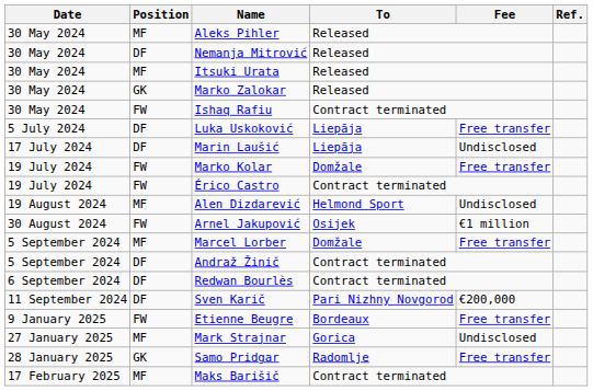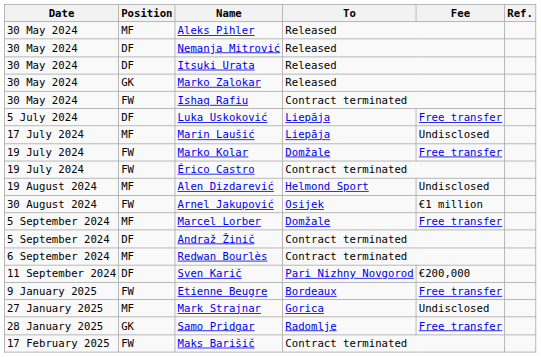 <table class="wikitable">
 <tr>
 <th>Date</th>
 <th>Position</th>
 <th>Name</th>
 <th>To</th>
 <th>Fee</th>
 <th>Ref.</th>
 </tr>
 <tr>
 <td>30 May 2024</td>
 <td>MF</td>
 <td> <a href='#'>Aleks Pihler</a></td>
 <td colspan="2">Released</td>
 <td></td>
 </tr>
 <tr>
 <td>30 May 2024</td>
 <td>DF</td>
 <td> <a href='#'>Nemanja Mitrović</a></td>
 <td colspan="2">Released</td>
 <td></td>
 </tr>
 <tr>
 <td>30 May 2024</td>
-<td>MF</td>
+<td>DF</td>
 <td> <a href='#'>Itsuki Urata</a></td>
 <td colspan="2">Released</td>
 <td></td>
 </tr>
 <tr>
 <td>30 May 2024</td>
 <td>GK</td>
 <td> <a href='#'>Marko Zalokar</a></td>
 <td colspan="2">Released</td>
 <td></td>
 </tr>
 <tr>
 <td>30 May 2024</td>
 <td>FW</td>
 <td> <a href='#'>Ishaq Rafiu</a></td>
 <td colspan="2">Contract terminated</td>
 <td></td>
 </tr>
 <tr>
 <td>5 July 2024</td>
 <td>DF</td>
 <td> <a href='#'>Luka Uskoković</a></td>
 <td> <a href='#'>Liepāja</a></td>
 <td><a href='#'>Free transfer</a></td>
 <td></td>
 </tr>
 <tr>
 <td>17 July 2024</td>
-<td>DF</td>
+<td>MF</td>
 <td> <a href='#'>Marin Laušić</a></td>
 <td> <a href='#'>Liepāja</a></td>
 <td>Undisclosed</td>
 <td></td>
 </tr>
 <tr>
 <td>19 July 2024</td>
 <td>FW</td>
 <td> <a href='#'>Marko Kolar</a></td>
 <td> <a href='#'>Domžale</a></td>
 <td><a href='#'>Free transfer</a></td>
 <td></td>
 </tr>
 <tr>
 <td>19 July 2024</td>
 <td>FW</td>
 <td> <a href='#'>Érico Castro</a></td>
 <td colspan="2">Contract terminated</td>
 <td></td>
 </tr>
 <tr>
 <td>19 August 2024</td>
 <td>MF</td>
 <td> <a href='#'>Alen Dizdarević</a></td>
 <td> <a href='#'>Helmond Sport</a></td>
 <td>Undisclosed</td>
 <td></td>
 </tr>
 <tr>
 <td>30 August 2024</td>
 <td>FW</td>
 <td> <a href='#'>Arnel Jakupović</a></td>
 <td> <a href='#'>Osijek</a></td>
 <td>€1 million</td>
 <td></td>
 </tr>
 <tr>
 <td>5 September 2024</td>
 <td>MF</td>
 <td> <a href='#'>Marcel Lorber</a></td>
 <td> <a href='#'>Domžale</a></td>
 <td><a href='#'>Free transfer</a></td>
 <td></td>
 </tr>
 <tr>
 <td>5 September 2024</td>
 <td>DF</td>
 <td> <a href='#'>Andraž Žinič</a></td>
 <td colspan="2">Contract terminated</td>
 <td></td>
 </tr>
 <tr>
 <td>6 September 2024</td>
-<td>DF</td>
+<td>MF</td>
 <td> <a href='#'>Redwan Bourlès</a></td>
 <td colspan="2">Contract terminated</td>
 <td></td>
 </tr>
 <tr>
 <td>11 September 2024</td>
 <td>DF</td>
 <td> <a href='#'>Sven Karič</a></td>
 <td> <a href='#'>Pari Nizhny Novgorod</a></td>
 <td>€200,000</td>
 <td></td>
 </tr>
 <tr>
 <td>9 January 2025</td>
 <td>FW</td>
 <td> <a href='#'>Etienne Beugre</a></td>
 <td> <a href='#'>Bordeaux</a></td>
 <td><a href='#'>Free transfer</a></td>
 <td></td>
 </tr>
 <tr>
 <td>27 January 2025</td>
 <td>MF</td>
 <td> <a href='#'>Mark Strajnar</a></td>
 <td> <a href='#'>Gorica</a></td>
 <td>Undisclosed</td>
 <td></td>
 </tr>
 <tr>
 <td>28 January 2025</td>
 <td>GK</td>
 <td> <a href='#'>Samo Pridgar</a></td>
 <td> <a href='#'>Radomlje</a></td>
 <td><a href='#'>Free transfer</a></td>
 <td></td>
 </tr>
 <tr>
 <td>17 February 2025</td>
-<td>MF</td>
+<td>FW</td>
 <td> <a href='#'>Maks Barišič</a></td>
 <td colspan="2">Contract terminated</td>
 <td></td>
 </tr>
 </table>
